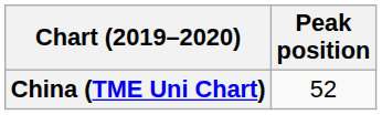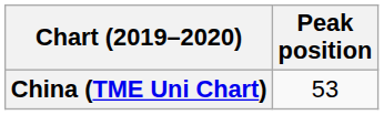 <table class="wikitable sortable plainrowheaders">
 <tr>
 <th>Chart (2019–2020)</th>
 <th>Peak<br>position</th>
 </tr>
 <tr>
 <th scope="row">China (<a href='#'>TME Uni Chart</a>)</th>
-<td style="text-align:center;">52</td>
+<td style="text-align:center;">53</td>
 </tr>
 </table>
